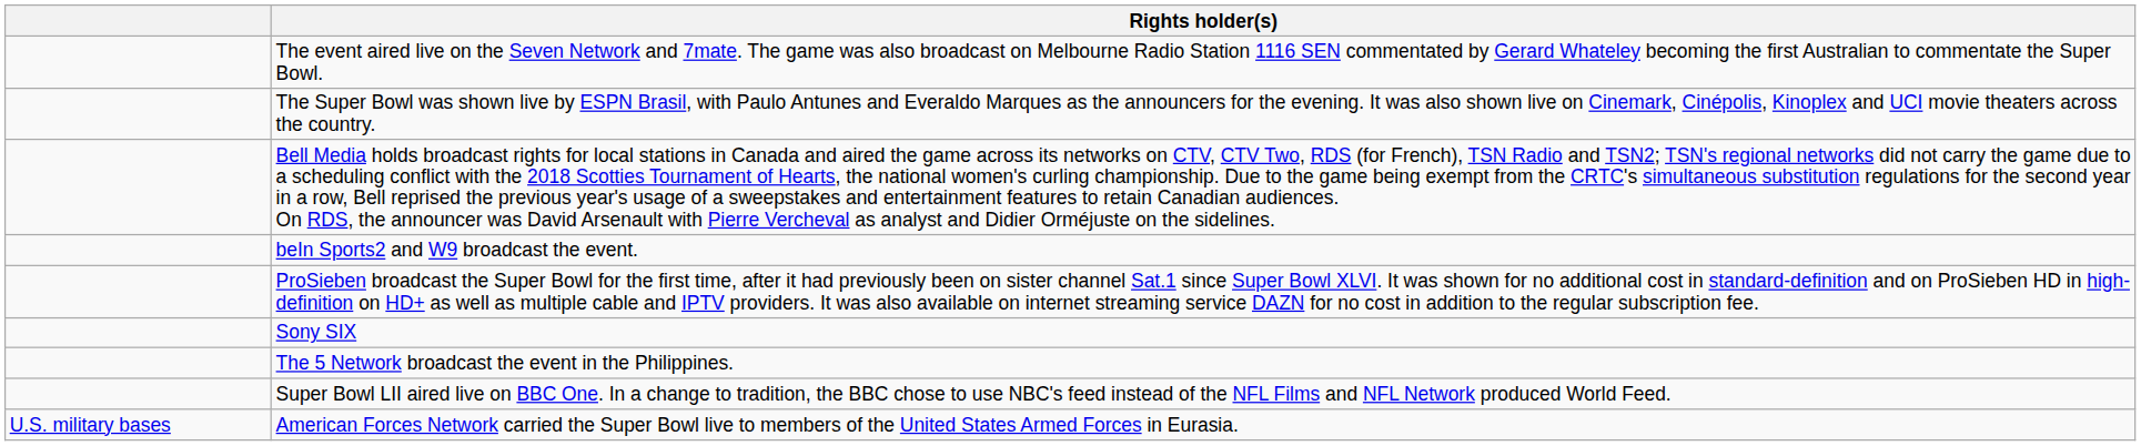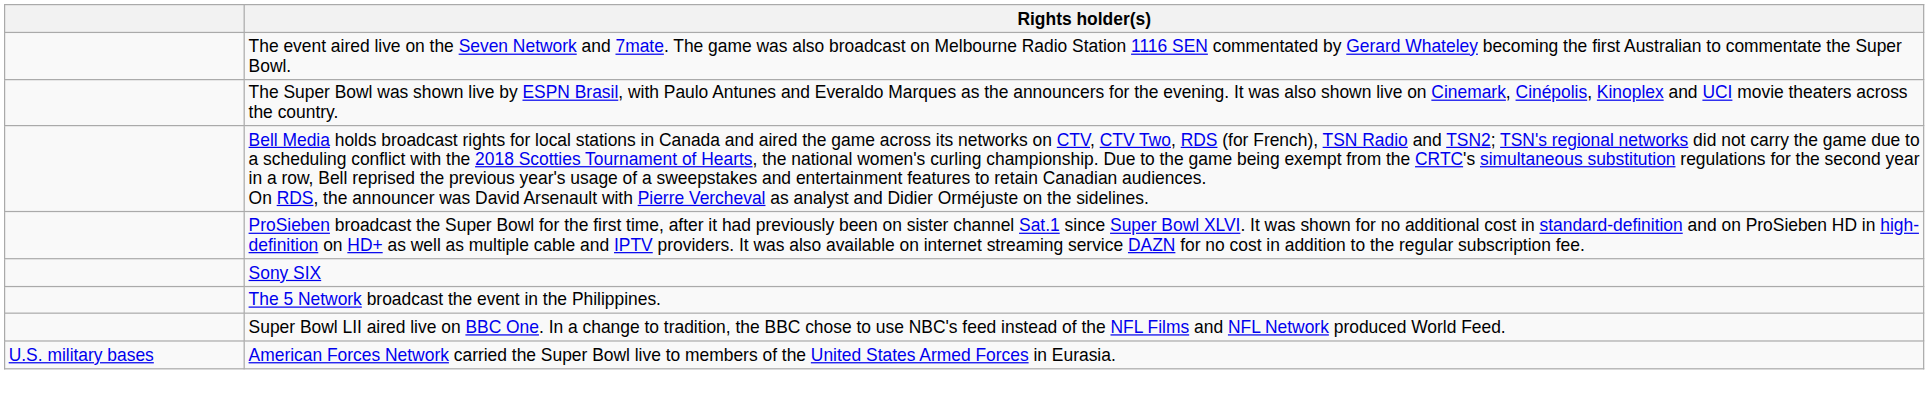 <table class="wikitable" style="font-size:90%;width:80%">
 <tr>
 <th style="width:10%"></th>
 <th style="width:70%">Rights holder(s)</th>
 </tr>
 <tr>
 <td></td>
 <td>The event aired live on the <a href='#'>Seven Network</a> and <a href='#'>7mate</a>. The game was also broadcast on Melbourne Radio Station <a href='#'>1116 SEN</a> commentated by <a href='#'>Gerard Whateley</a> becoming the first Australian to commentate the Super Bowl.</td>
 </tr>
 <tr>
 <td></td>
 <td>The Super Bowl was shown live by <a href='#'>ESPN Brasil</a>, with Paulo Antunes and Everaldo Marques as the announcers for the evening. It was also shown live on <a href='#'>Cinemark</a>, <a href='#'>Cinépolis</a>, <a href='#'>Kinoplex</a> and <a href='#'>UCI</a> movie theaters across the country.</td>
 </tr>
 <tr>
 <td></td>
 <td><a href='#'>Bell Media</a> holds broadcast rights for local stations in Canada and aired the game across its networks on <a href='#'>CTV</a>, <a href='#'>CTV Two</a>, <a href='#'>RDS</a> (for French), <a href='#'>TSN Radio</a> and <a href='#'>TSN2</a>; <a href='#'>TSN's regional networks</a> did not carry the game due to a scheduling conflict with the <a href='#'>2018 Scotties Tournament of Hearts</a>, the national women's curling championship. Due to the game being exempt from the <a href='#'>CRTC</a>'s <a href='#'>simultaneous substitution</a> regulations for the second year in a row, Bell reprised the previous year's usage of a sweepstakes and entertainment features to retain Canadian audiences.<br>On <a href='#'>RDS</a>, the announcer was David Arsenault with <a href='#'>Pierre Vercheval</a> as analyst and Didier Orméjuste on the sidelines.</td>
-</tr>
-<tr>
-<td></td>
-<td><a href='#'>beIn Sports2</a> and <a href='#'>W9</a> broadcast the event.</td>
 </tr>
 <tr>
 <td></td>
 <td><a href='#'>ProSieben</a> broadcast the Super Bowl for the first time, after it had previously been on sister channel <a href='#'>Sat.1</a> since <a href='#'>Super Bowl XLVI</a>. It was shown for no additional cost in <a href='#'>standard-definition</a> and on ProSieben HD in <a href='#'>high-definition</a> on <a href='#'>HD+</a> as well as multiple cable and <a href='#'>IPTV</a> providers. It was also available on internet streaming service <a href='#'>DAZN</a> for no cost in addition to the regular subscription fee.</td>
 </tr>
 <tr>
 <td></td>
 <td><a href='#'>Sony SIX</a></td>
 </tr>
 <tr>
 <td></td>
 <td><a href='#'>The 5 Network</a> broadcast the event in the Philippines.</td>
 </tr>
 <tr>
 <td></td>
 <td>Super Bowl LII aired live on <a href='#'>BBC One</a>. In a change to tradition, the BBC chose to use NBC's feed instead of the <a href='#'>NFL Films</a> and <a href='#'>NFL Network</a> produced World Feed.</td>
 </tr>
 <tr>
 <td> <a href='#'>U.S. military bases</a></td>
 <td><a href='#'>American Forces Network</a> carried the Super Bowl live to members of the <a href='#'>United States Armed Forces</a> in Eurasia.</td>
 </tr>
 </table>
